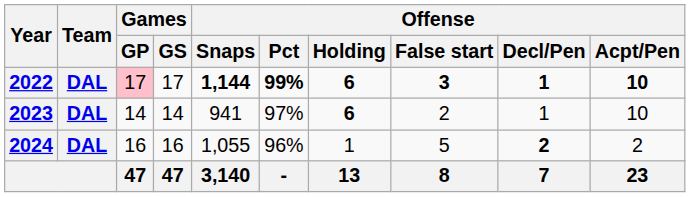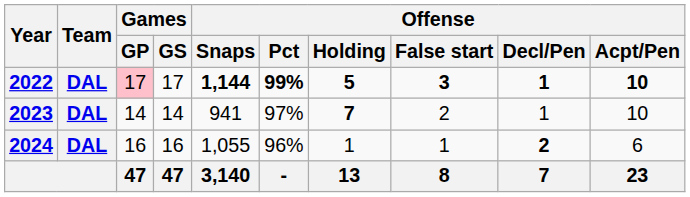 <table class="wikitable" style="text-align:center;">
 <tr>
 <th rowspan="2">Year</th>
 <th rowspan="2">Team</th>
 <th colspan="2">Games</th>
 <th colspan="8">Offense</th>
 </tr>
 <tr>
 <th>GP</th>
 <th>GS</th>
 <th>Snaps</th>
 <th>Pct</th>
 <th>Holding</th>
 <th>False start</th>
 <th>Decl/Pen</th>
 <th>Acpt/Pen</th>
 </tr>
 <tr>
 <th><a href='#'>2022</a></th>
 <th><a href='#'>DAL</a></th>
 <td style="background: pink;">17</td>
 <td>17</td>
 <td><strong>1,144</strong></td>
 <td><strong>99%</strong></td>
-<td><strong>6</strong></td>
+<td><strong>5</strong></td>
 <td><strong>3</strong></td>
 <td><strong>1</strong></td>
 <td><strong>10</strong></td>
 </tr>
 <tr>
 <th><a href='#'>2023</a></th>
 <th><a href='#'>DAL</a></th>
 <td>14</td>
 <td>14</td>
 <td>941</td>
 <td>97%</td>
-<td><strong>6</strong></td>
+<td><strong>7</strong></td>
 <td>2</td>
 <td>1</td>
 <td>10</td>
 </tr>
 <tr>
 <th><a href='#'>2024</a></th>
 <th><a href='#'>DAL</a></th>
 <td>16</td>
 <td>16</td>
 <td>1,055</td>
 <td>96%</td>
 <td>1</td>
-<td>5</td>
+<td>1</td>
 <td><strong>2</strong></td>
-<td>2</td>
+<td>6</td>
 </tr>
 <tr>
 <th colspan="2"></th>
 <th>47</th>
 <th>47</th>
 <th>3,140</th>
 <th>-</th>
 <th>13</th>
 <th>8</th>
 <th>7</th>
 <th>23</th>
 </tr>
 </table>
